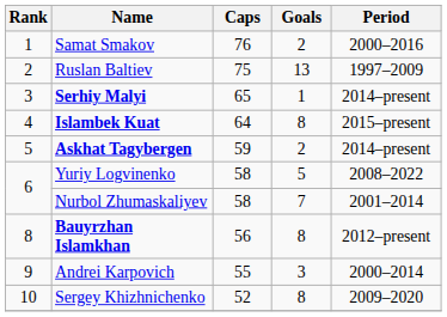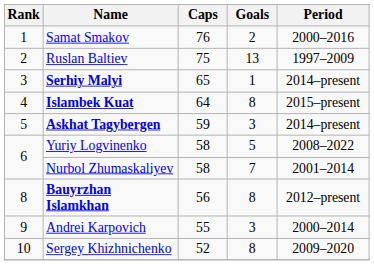 <table class="wikitable sortable" style="text-align:center;">
 <tr>
 <th width=30px>Rank</th>
 <th style="width:150px;">Name</th>
 <th width=50px>Caps</th>
 <th width=50px>Goals</th>
 <th style="width:100px;">Period</th>
 </tr>
 <tr>
 <td>1</td>
 <td align="left"><a href='#'>Samat Smakov</a></td>
 <td>76</td>
 <td>2</td>
 <td>2000–2016</td>
 </tr>
 <tr>
 <td>2</td>
 <td align="left"><a href='#'>Ruslan Baltiev</a></td>
 <td>75</td>
 <td>13</td>
 <td>1997–2009</td>
 </tr>
 <tr>
 <td>3</td>
 <td align="left"><strong><a href='#'>Serhiy Malyi</a></strong></td>
 <td>65</td>
 <td>1</td>
 <td>2014–present</td>
 </tr>
 <tr>
 <td>4</td>
 <td align="left"><strong><a href='#'>Islambek Kuat</a></strong></td>
 <td>64</td>
 <td>8</td>
 <td>2015–present</td>
 </tr>
 <tr>
 <td>5</td>
 <td align="left"><strong><a href='#'>Askhat Tagybergen</a></strong></td>
 <td>59</td>
-<td>2</td>
+<td>3</td>
 <td>2014–present</td>
 </tr>
 <tr>
 <td rowspan=2>6</td>
 <td align="left"><a href='#'>Yuriy Logvinenko</a></td>
 <td>58</td>
 <td>5</td>
 <td>2008–2022</td>
 </tr>
 <tr>
 <td align="left"><a href='#'>Nurbol Zhumaskaliyev</a></td>
 <td>58</td>
 <td>7</td>
 <td>2001–2014</td>
 </tr>
 <tr>
 <td>8</td>
 <td align="left"><strong><a href='#'>Bauyrzhan Islamkhan</a></strong></td>
 <td>56</td>
 <td>8</td>
 <td>2012–present</td>
 </tr>
 <tr>
 <td>9</td>
 <td align="left"><a href='#'>Andrei Karpovich</a></td>
 <td>55</td>
 <td>3</td>
 <td>2000–2014</td>
 </tr>
 <tr>
 <td>10</td>
 <td align="left"><a href='#'>Sergey Khizhnichenko</a></td>
 <td>52</td>
 <td>8</td>
 <td>2009–2020</td>
 </tr>
 <tr>
 </tr>
 </table>
